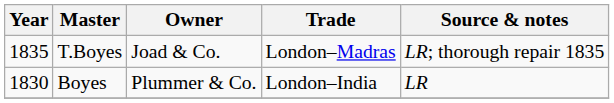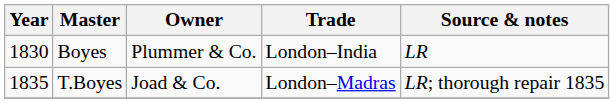 <table class=" wikitable">
 <tr>
 <th>Year</th>
 <th>Master</th>
 <th>Owner</th>
 <th>Trade</th>
 <th>Source & notes</th>
 </tr>
 <tr>
+<td>1830</td>
+<td>Boyes</td>
+<td>Plummer & Co.</td>
+<td>London–India</td>
+<td><em>LR</em></td>
+</tr>
+<tr>
 <td>1835</td>
 <td>T.Boyes</td>
 <td>Joad & Co.</td>
 <td>London–<a href='#'>Madras</a></td>
 <td><em>LR</em>; thorough repair 1835</td>
 </tr>
 <tr>
-<td>1830</td>
-<td>Boyes</td>
-<td>Plummer & Co.</td>
-<td>London–India</td>
-<td><em>LR</em></td>
-</tr>
-<tr>
 </tr>
 </table>
